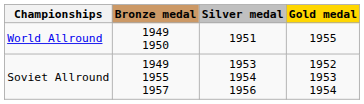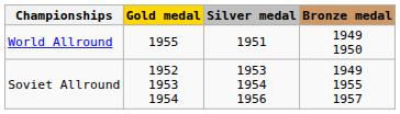 <table class="wikitable">
 <tr>
 <th>Championships</th>
+<td align=center bgcolor=gold><strong>Gold medal</strong></td>
+<td align=center bgcolor=silver><strong>Silver medal</strong></td>
 <td align=center bgcolor=cc9966><strong>Bronze medal</strong></td>
-<td align=center bgcolor=silver><strong>Silver medal</strong></td>
-<td align=center bgcolor=gold><strong>Gold medal</strong></td>
 </tr>
 <tr align="center">
 <td align="left"><a href='#'>World Allround</a></td>
+<td>1955</td>
+<td>1951</td>
 <td>1949 <br> 1950</td>
-<td>1951</td>
-<td>1955</td>
 </tr>
 <tr align="center">
 <td align="left">Soviet Allround</td>
+<td>1952 <br> 1953 <br> 1954</td>
+<td>1953 <br> 1954 <br> 1956</td>
 <td>1949 <br> 1955 <br> 1957</td>
-<td>1953 <br> 1954 <br> 1956</td>
-<td>1952 <br> 1953 <br> 1954</td>
 </tr>
 </table>
